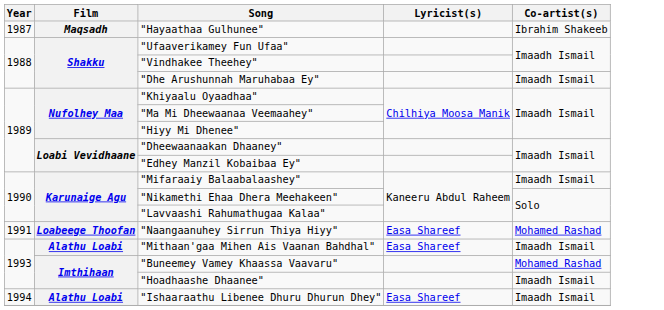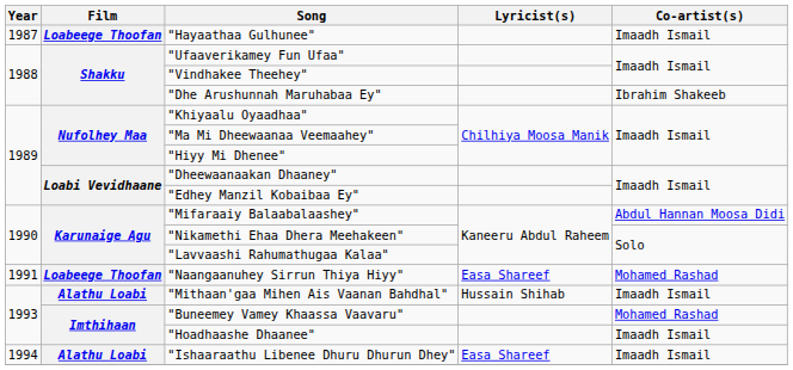 <table class="wikitable plainrowheaders">
 <tr>
 <th scope="col">Year</th>
 <th scope="col">Film</th>
 <th scope="col">Song</th>
 <th scope="col">Lyricist(s)</th>
 <th scope="col">Co-artist(s)</th>
 </tr>
 <tr>
 <td>1987</td>
-<th scope="row"><em>Maqsadh</em></th>
+<th scope="row"><em><a href='#'>Loabeege Thoofan</a></em></th>
 <td>"Hayaathaa Gulhunee"</td>
 <td></td>
-<td>Ibrahim Shakeeb</td>
+<td>Imaadh Ismail</td>
 </tr>
 <tr>
 <td rowspan="3">1988</td>
 <th scope="row" rowspan="3"><em><a href='#'>Shakku</a></em></th>
 <td>"Ufaaverikamey Fun Ufaa"</td>
 <td></td>
 <td rowspan="2">Imaadh Ismail</td>
 </tr>
 <tr>
 <td>"Vindhakee Theehey"</td>
 <td></td>
 </tr>
 <tr>
 <td>"Dhe Arushunnah Maruhabaa Ey"</td>
 <td></td>
-<td>Imaadh Ismail</td>
+<td>Ibrahim Shakeeb</td>
 </tr>
 <tr>
 <td rowspan="5">1989</td>
 <th scope="row" rowspan="3"><em><a href='#'>Nufolhey Maa</a></em></th>
 <td>"Khiyaalu Oyaadhaa"</td>
 <td rowspan="3"><a href='#'>Chilhiya Moosa Manik</a></td>
 <td rowspan="3">Imaadh Ismail</td>
 </tr>
 <tr>
 <td>"Ma Mi Dheewaanaa Veemaahey"</td>
 </tr>
 <tr>
 <td>"Hiyy Mi Dhenee"</td>
 </tr>
 <tr>
 <th scope="row" rowspan="2"><em>Loabi Vevidhaane</em></th>
 <td>"Dheewaanaakan Dhaaney"</td>
 <td></td>
 <td rowspan="2">Imaadh Ismail</td>
 </tr>
 <tr>
 <td>"Edhey Manzil Kobaibaa Ey"</td>
 <td></td>
 </tr>
 <tr>
 <td rowspan="3">1990</td>
 <th scope="row" rowspan="3"><em><a href='#'>Karunaige Agu</a></em></th>
 <td>"Mifaraaiy Balaabalaashey"</td>
 <td rowspan="3">Kaneeru Abdul Raheem</td>
-<td>Imaadh Ismail</td>
+<td><a href='#'>Abdul Hannan Moosa Didi</a></td>
 </tr>
 <tr>
 <td>"Nikamethi Ehaa Dhera Meehakeen"</td>
 <td rowspan="2">Solo</td>
 </tr>
 <tr>
 <td>"Lavvaashi Rahumathugaa Kalaa"</td>
 </tr>
 <tr>
 <td>1991</td>
 <th scope="row"><em><a href='#'>Loabeege Thoofan</a></em></th>
 <td>"Naangaanuhey Sirrun Thiya Hiyy"</td>
 <td><a href='#'>Easa Shareef</a></td>
 <td><a href='#'>Mohamed Rashad</a></td>
 </tr>
 <tr>
 <td rowspan="3">1993</td>
 <th scope="row"><em><a href='#'>Alathu Loabi</a></em></th>
 <td>"Mithaan'gaa Mihen Ais Vaanan Bahdhal"</td>
-<td><a href='#'>Easa Shareef</a></td>
+<td>Hussain Shihab</td>
 <td>Imaadh Ismail</td>
 </tr>
 <tr>
 <th scope="row" rowspan="2"><em><a href='#'>Imthihaan</a></em></th>
 <td>"Buneemey Vamey Khaassa Vaavaru"</td>
 <td></td>
 <td><a href='#'>Mohamed Rashad</a></td>
 </tr>
 <tr>
 <td>"Hoadhaashe Dhaanee"</td>
 <td></td>
 <td>Imaadh Ismail</td>
 </tr>
 <tr>
 <td>1994</td>
 <th scope="row"><em><a href='#'>Alathu Loabi</a></em></th>
 <td>"Ishaaraathu Libenee Dhuru Dhurun Dhey"</td>
 <td><a href='#'>Easa Shareef</a></td>
 <td>Imaadh Ismail</td>
 </tr>
 <tr>
 </tr>
 </table>
